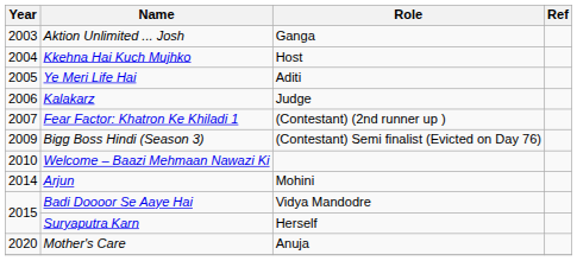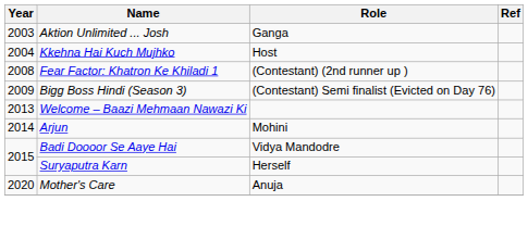 <table class="wikitable sortable">
 <tr>
 <th>Year</th>
 <th>Name</th>
 <th>Role</th>
 <th>Ref</th>
 </tr>
 <tr>
 <td>2003</td>
 <td><em>Aktion Unlimited ... Josh</em></td>
 <td>Ganga</td>
 <td style="text-align:center;"></td>
 </tr>
 <tr>
 <td>2004</td>
 <td><em><a href='#'>Kkehna Hai Kuch Mujhko</a></em></td>
 <td>Host</td>
 <td style="text-align:center;"></td>
 </tr>
 <tr>
-<td>2005</td>
-<td><em><a href='#'>Ye Meri Life Hai</a></em></td>
-<td>Aditi</td>
-<td style="text-align:center;"></td>
-</tr>
-<tr>
-<td>2006</td>
-<td><em><a href='#'>Kalakarz</a></em></td>
-<td>Judge</td>
-<td style="text-align:center;"></td>
-</tr>
-<tr>
-<td>2007</td>
+<td>2008</td>
 <td><em><a href='#'>Fear Factor: Khatron Ke Khiladi 1</a></em></td>
 <td>(Contestant) (2nd runner up )</td>
 <td></td>
 </tr>
 <tr>
 <td>2009</td>
 <td><em>Bigg Boss Hindi (Season 3)</em></td>
 <td>(Contestant) Semi finalist (Evicted on Day 76)</td>
 <td></td>
 </tr>
 <tr>
-<td>2010</td>
+<td>2013</td>
 <td><em><a href='#'>Welcome – Baazi Mehmaan Nawazi Ki</a></em></td>
 <td style="text-align:center;"></td>
 <td></td>
 </tr>
 <tr>
 <td>2014</td>
 <td><em><a href='#'>Arjun</a></em></td>
 <td>Mohini</td>
 <td style="text-align:center;"></td>
 </tr>
 <tr>
 <td rowspan="2">2015</td>
 <td><em><a href='#'>Badi Doooor Se Aaye Hai</a></em></td>
 <td>Vidya Mandodre</td>
 <td style="text-align:center;"></td>
 </tr>
 <tr>
 <td><em><a href='#'>Suryaputra Karn</a></em></td>
 <td>Herself</td>
 <td style="text-align:center;"></td>
 </tr>
 <tr>
 <td>2020</td>
 <td><em>Mother's Care</em></td>
 <td>Anuja</td>
 <td style="text-align:center;"></td>
 </tr>
 <tr>
 </tr>
 </table>
